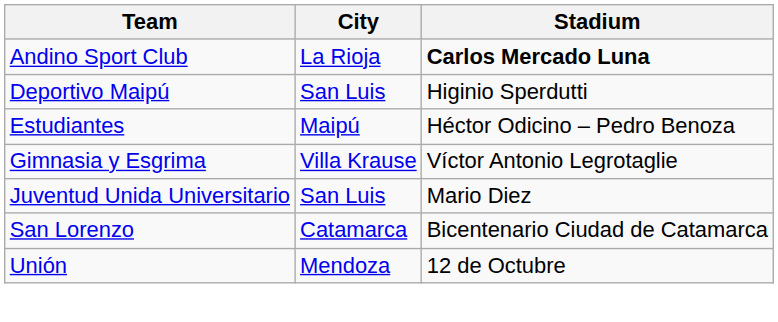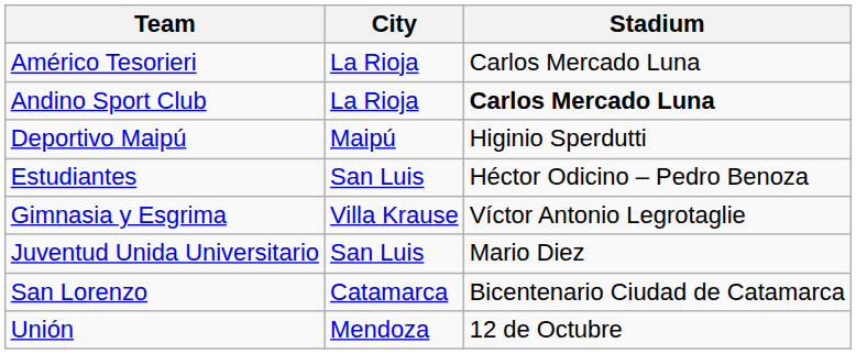 <table class="wikitable sortable">
 <tr>
 <th>Team</th>
 <th>City</th>
 <th>Stadium</th>
+</tr>
+<tr>
+<td> <a href='#'>Américo Tesorieri</a></td>
+<td><a href='#'>La Rioja</a></td>
+<td>Carlos Mercado Luna</td>
 </tr>
 <tr>
 <td> <a href='#'>Andino Sport Club</a></td>
 <td><a href='#'>La Rioja</a></td>
 <td><strong>Carlos Mercado Luna</strong></td>
 </tr>
 <tr>
 <td> <a href='#'>Deportivo Maipú</a></td>
-<td><a href='#'>San Luis</a></td>
+<td><a href='#'>Maipú</a></td>
 <td>Higinio Sperdutti</td>
 </tr>
 <tr>
 <td> <a href='#'>Estudiantes</a></td>
-<td><a href='#'>Maipú</a></td>
+<td><a href='#'>San Luis</a></td>
 <td>Héctor Odicino – Pedro Benoza</td>
 </tr>
 <tr>
 <td> <a href='#'>Gimnasia y Esgrima</a></td>
 <td><a href='#'>Villa Krause</a></td>
 <td>Víctor Antonio Legrotaglie</td>
 </tr>
 <tr>
 <td> <a href='#'>Juventud Unida Universitario</a></td>
 <td><a href='#'>San Luis</a></td>
 <td>Mario Diez</td>
 </tr>
 <tr>
 <td> <a href='#'>San Lorenzo</a></td>
 <td><a href='#'>Catamarca</a></td>
 <td>Bicentenario Ciudad de Catamarca</td>
 </tr>
 <tr>
 <td> <a href='#'>Unión</a></td>
 <td><a href='#'>Mendoza</a></td>
 <td>12 de Octubre</td>
 </tr>
 </table>
